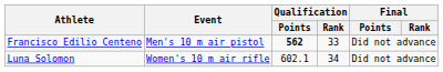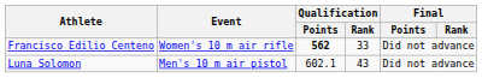 <table class="wikitable" style="font-size:90%">
 <tr>
 <th rowspan="2">Athlete</th>
 <th rowspan="2">Event</th>
 <th colspan=2>Qualification</th>
 <th colspan=2>Final</th>
 </tr>
 <tr style="font-size:95%">
 <th>Points</th>
 <th>Rank</th>
 <th>Points</th>
 <th>Rank</th>
 </tr>
 <tr align=center>
 <td align=left><a href='#'>Francisco Edilio Centeno</a></td>
-<td align=left><a href='#'>Men's 10 m air pistol</a></td>
+<td align=left><a href='#'>Women's 10 m air rifle</a></td>
 <td><strong>562</strong></td>
 <td>33</td>
 <td colspan=2>Did not advance</td>
 </tr>
 <tr align=center>
 <td align=left><a href='#'>Luna Solomon</a></td>
-<td align=left><a href='#'>Women's 10 m air rifle</a></td>
+<td align=left><a href='#'>Men's 10 m air pistol</a></td>
 <td>602.1</td>
-<td>34</td>
+<td>43</td>
 <td colspan=2>Did not advance</td>
 </tr>
 </table>
